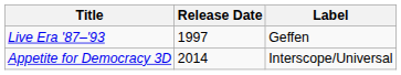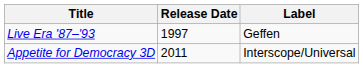 <table class="wikitable">
 <tr>
 <th>Title</th>
 <th>Release Date</th>
 <th>Label</th>
 </tr>
 <tr>
 <td><em><a href='#'>Live Era '87–'93</a></em></td>
 <td>1997</td>
 <td>Geffen</td>
 </tr>
 <tr>
 <td><em><a href='#'>Appetite for Democracy 3D</a></em></td>
-<td>2014</td>
+<td>2011</td>
 <td>Interscope/Universal</td>
 </tr>
 </table>
